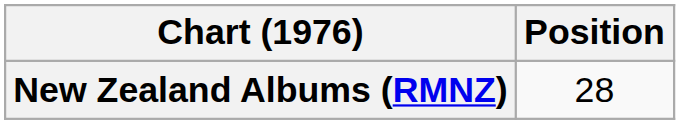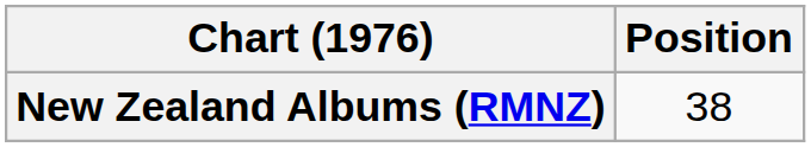 <table class="wikitable sortable plainrowheaders" style="text-align:center">
 <tr>
 <th scope="col">Chart (1976)</th>
 <th scope="col">Position</th>
 </tr>
 <tr>
 <th scope="row">New Zealand Albums (<a href='#'>RMNZ</a>)</th>
-<td>28</td>
+<td>38</td>
 </tr>
 </table>
